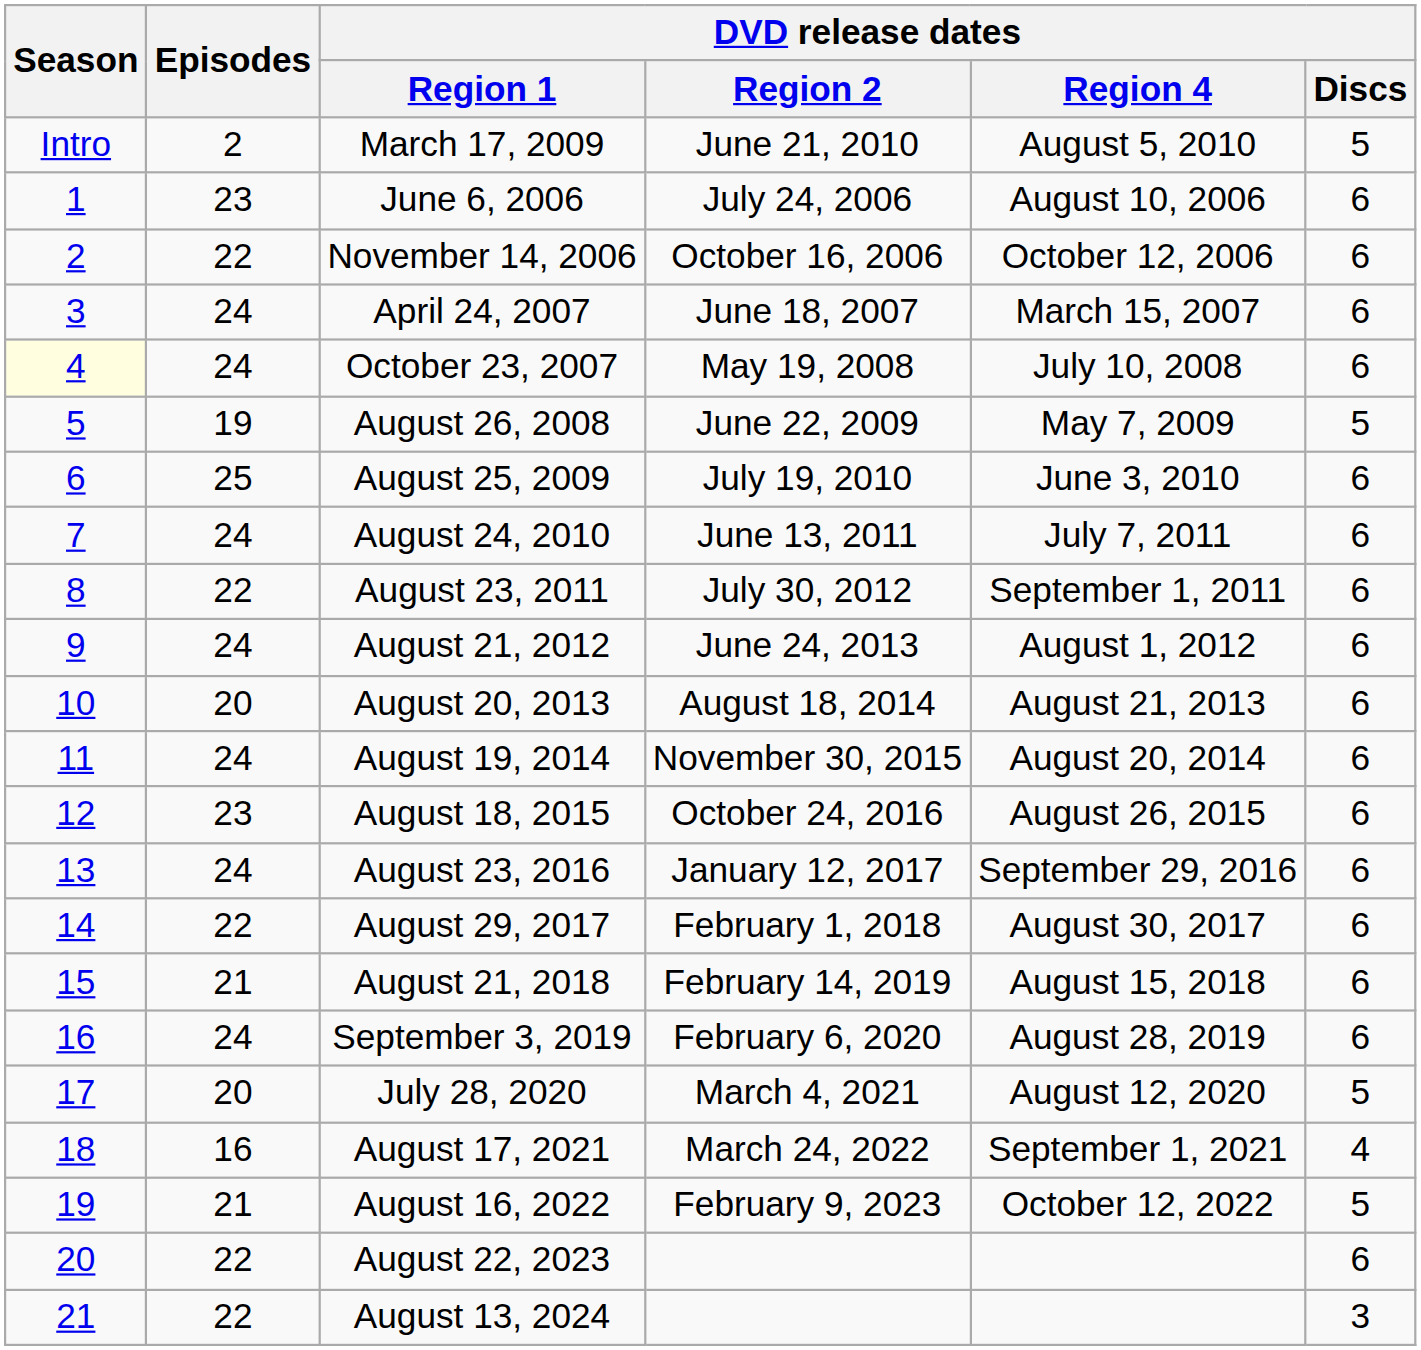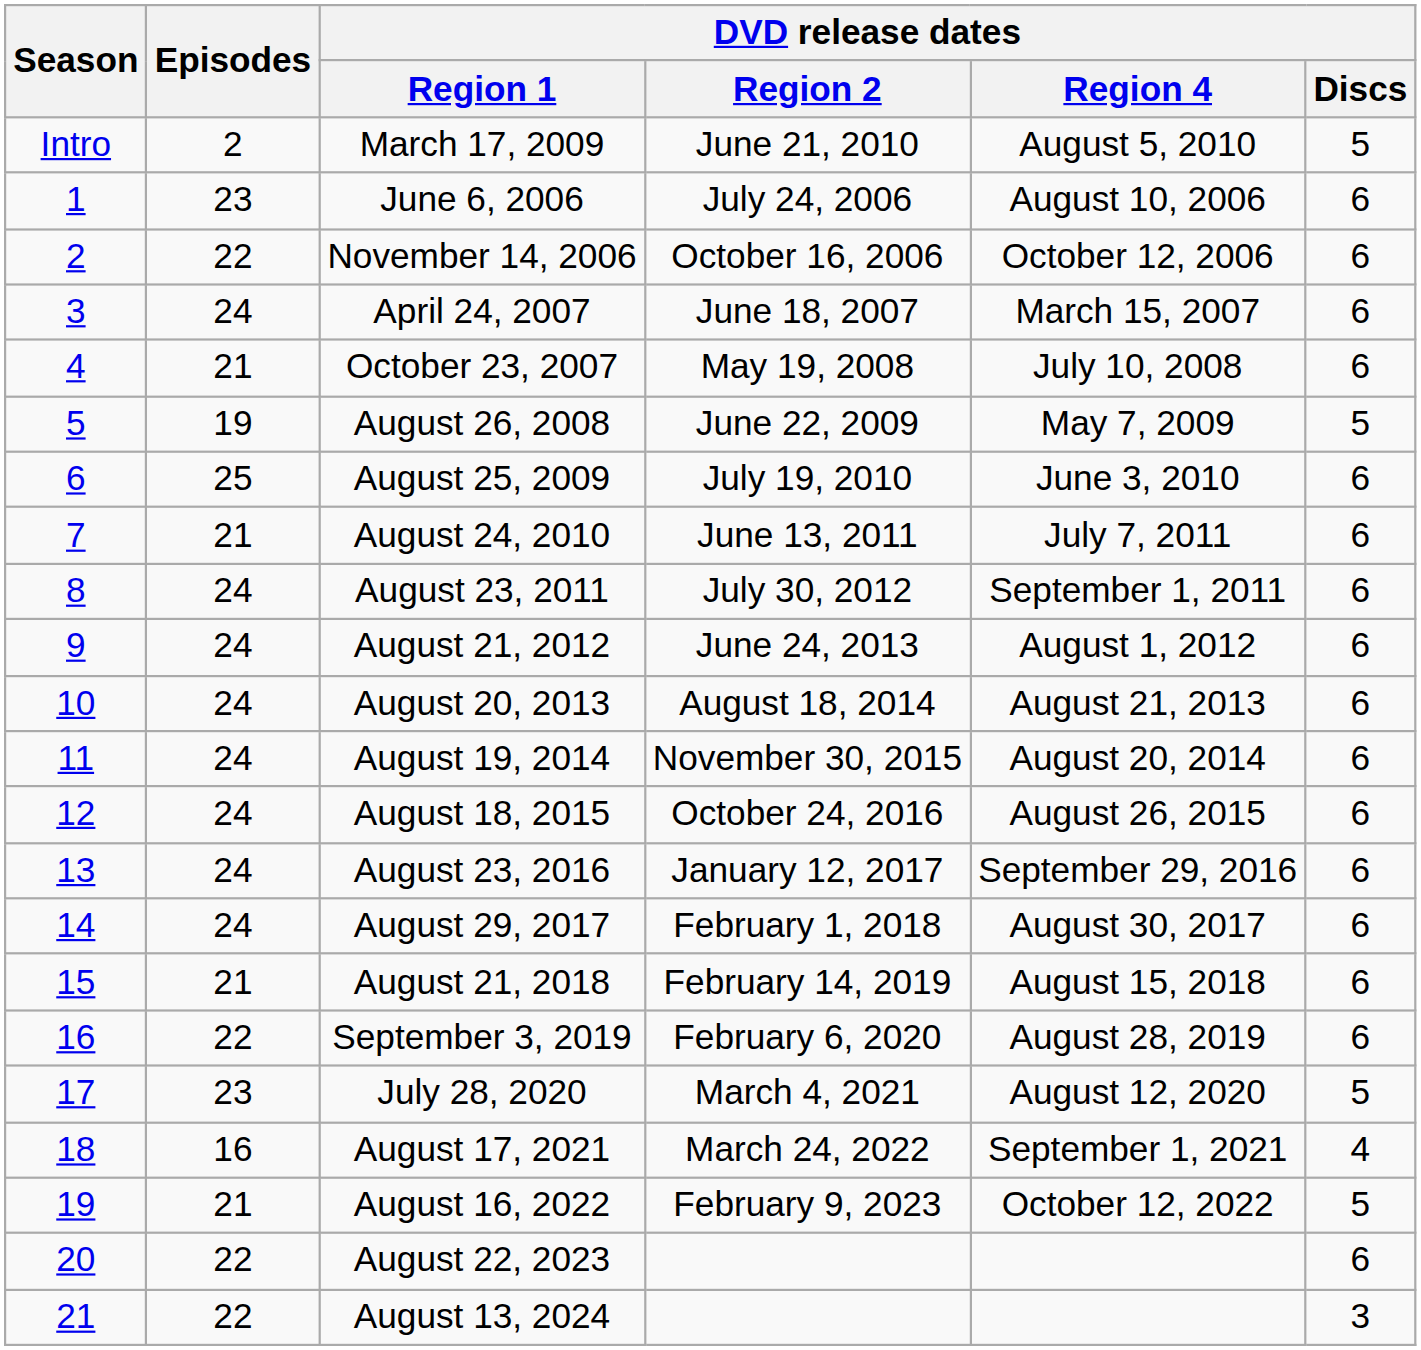 <table class="wikitable plainrowheaders" style="text-align: center;">
 <tr>
 <th scope="col" rowspan="2">Season</th>
 <th scope="col" rowspan="2">Episodes</th>
 <th scope="col" colspan="4"><a href='#'>DVD</a> release dates</th>
 </tr>
 <tr>
 <th scope="col"><a href='#'>Region 1</a></th>
 <th scope="col"><a href='#'>Region 2</a></th>
 <th scope="col"><a href='#'>Region 4</a></th>
 <th scope="col">Discs</th>
 </tr>
 <tr>
 <td scope="row"><a href='#'>Intro</a></td>
 <td>2</td>
 <td>March 17, 2009</td>
 <td>June 21, 2010</td>
 <td>August 5, 2010</td>
 <td>5</td>
 </tr>
 <tr>
 <td scope="row"><a href='#'>1</a></td>
 <td>23</td>
 <td>June 6, 2006</td>
 <td>July 24, 2006</td>
 <td>August 10, 2006</td>
 <td>6</td>
 </tr>
 <tr>
 <td scope="row"><a href='#'>2</a></td>
 <td>22</td>
 <td>November 14, 2006</td>
 <td>October 16, 2006</td>
 <td>October 12, 2006</td>
 <td>6</td>
 </tr>
 <tr>
 <td scope="row"><a href='#'>3</a></td>
 <td>24</td>
 <td>April 24, 2007</td>
 <td>June 18, 2007</td>
 <td>March 15, 2007</td>
 <td>6</td>
 </tr>
 <tr>
-<td scope="row" style="background: lightyellow;"><a href='#'>4</a></td>
-<td>24</td>
+<td scope="row"><a href='#'>4</a></td>
+<td>21</td>
 <td>October 23, 2007</td>
 <td>May 19, 2008</td>
 <td>July 10, 2008</td>
 <td>6</td>
 </tr>
 <tr>
 <td scope="row"><a href='#'>5</a></td>
 <td>19</td>
 <td>August 26, 2008</td>
 <td>June 22, 2009</td>
 <td>May 7, 2009</td>
 <td>5</td>
 </tr>
 <tr>
 <td scope="row"><a href='#'>6</a></td>
 <td>25</td>
 <td>August 25, 2009</td>
 <td>July 19, 2010</td>
 <td>June 3, 2010</td>
 <td>6</td>
 </tr>
 <tr>
 <td scope="row"><a href='#'>7</a></td>
-<td>24</td>
+<td>21</td>
 <td>August 24, 2010</td>
 <td>June 13, 2011</td>
 <td>July 7, 2011</td>
 <td>6</td>
 </tr>
 <tr>
 <td scope="row"><a href='#'>8</a></td>
-<td>22</td>
+<td>24</td>
 <td>August 23, 2011</td>
 <td>July 30, 2012</td>
 <td>September 1, 2011</td>
 <td>6</td>
 </tr>
 <tr>
 <td scope="row"><a href='#'>9</a></td>
 <td>24</td>
 <td>August 21, 2012</td>
 <td>June 24, 2013</td>
 <td>August 1, 2012</td>
 <td>6</td>
 </tr>
 <tr>
 <td scope="row"><a href='#'>10</a></td>
-<td>20</td>
+<td>24</td>
 <td>August 20, 2013</td>
 <td>August 18, 2014</td>
 <td>August 21, 2013</td>
 <td>6</td>
 </tr>
 <tr>
 <td scope="row"><a href='#'>11</a></td>
 <td>24</td>
 <td>August 19, 2014</td>
 <td>November 30, 2015</td>
 <td>August 20, 2014</td>
 <td>6</td>
 </tr>
 <tr>
 <td scope="row"><a href='#'>12</a></td>
-<td>23</td>
+<td>24</td>
 <td>August 18, 2015</td>
 <td>October 24, 2016</td>
 <td>August 26, 2015</td>
 <td>6</td>
 </tr>
 <tr>
 <td scope="row"><a href='#'>13</a></td>
 <td>24</td>
 <td>August 23, 2016</td>
 <td>January 12, 2017</td>
 <td>September 29, 2016</td>
 <td>6</td>
 </tr>
 <tr>
 <td scope="row"><a href='#'>14</a></td>
-<td>22</td>
+<td>24</td>
 <td>August 29, 2017</td>
 <td>February 1, 2018</td>
 <td>August 30, 2017</td>
 <td>6</td>
 </tr>
 <tr>
 <td scope="row"><a href='#'>15</a></td>
 <td>21</td>
 <td>August 21, 2018</td>
 <td>February 14, 2019</td>
 <td>August 15, 2018</td>
 <td>6</td>
 </tr>
 <tr>
 <td scope="row"><a href='#'>16</a></td>
-<td>24</td>
+<td>22</td>
 <td>September 3, 2019</td>
 <td>February 6, 2020</td>
 <td>August 28, 2019 </td>
 <td>6</td>
 </tr>
 <tr>
 <td scope="row"><a href='#'>17</a></td>
-<td>20</td>
+<td>23</td>
 <td>July 28, 2020</td>
 <td>March 4, 2021 </td>
 <td>August 12, 2020 </td>
 <td>5</td>
 </tr>
 <tr>
 <td scope="row"><a href='#'>18</a></td>
 <td>16</td>
 <td>August 17, 2021</td>
 <td>March 24, 2022</td>
 <td>September 1, 2021</td>
 <td>4</td>
 </tr>
 <tr>
 <td scope="row"><a href='#'>19</a></td>
 <td>21</td>
 <td>August 16, 2022</td>
 <td>February 9, 2023</td>
 <td>October 12, 2022</td>
 <td>5</td>
 </tr>
 <tr>
 <td scope="row"><a href='#'>20</a></td>
 <td>22</td>
 <td>August 22, 2023</td>
 <td></td>
 <td></td>
 <td>6</td>
 </tr>
 <tr>
 <td scope="row"><a href='#'>21</a></td>
 <td>22</td>
 <td>August 13, 2024</td>
 <td></td>
 <td></td>
 <td>3</td>
 </tr>
 </table>
